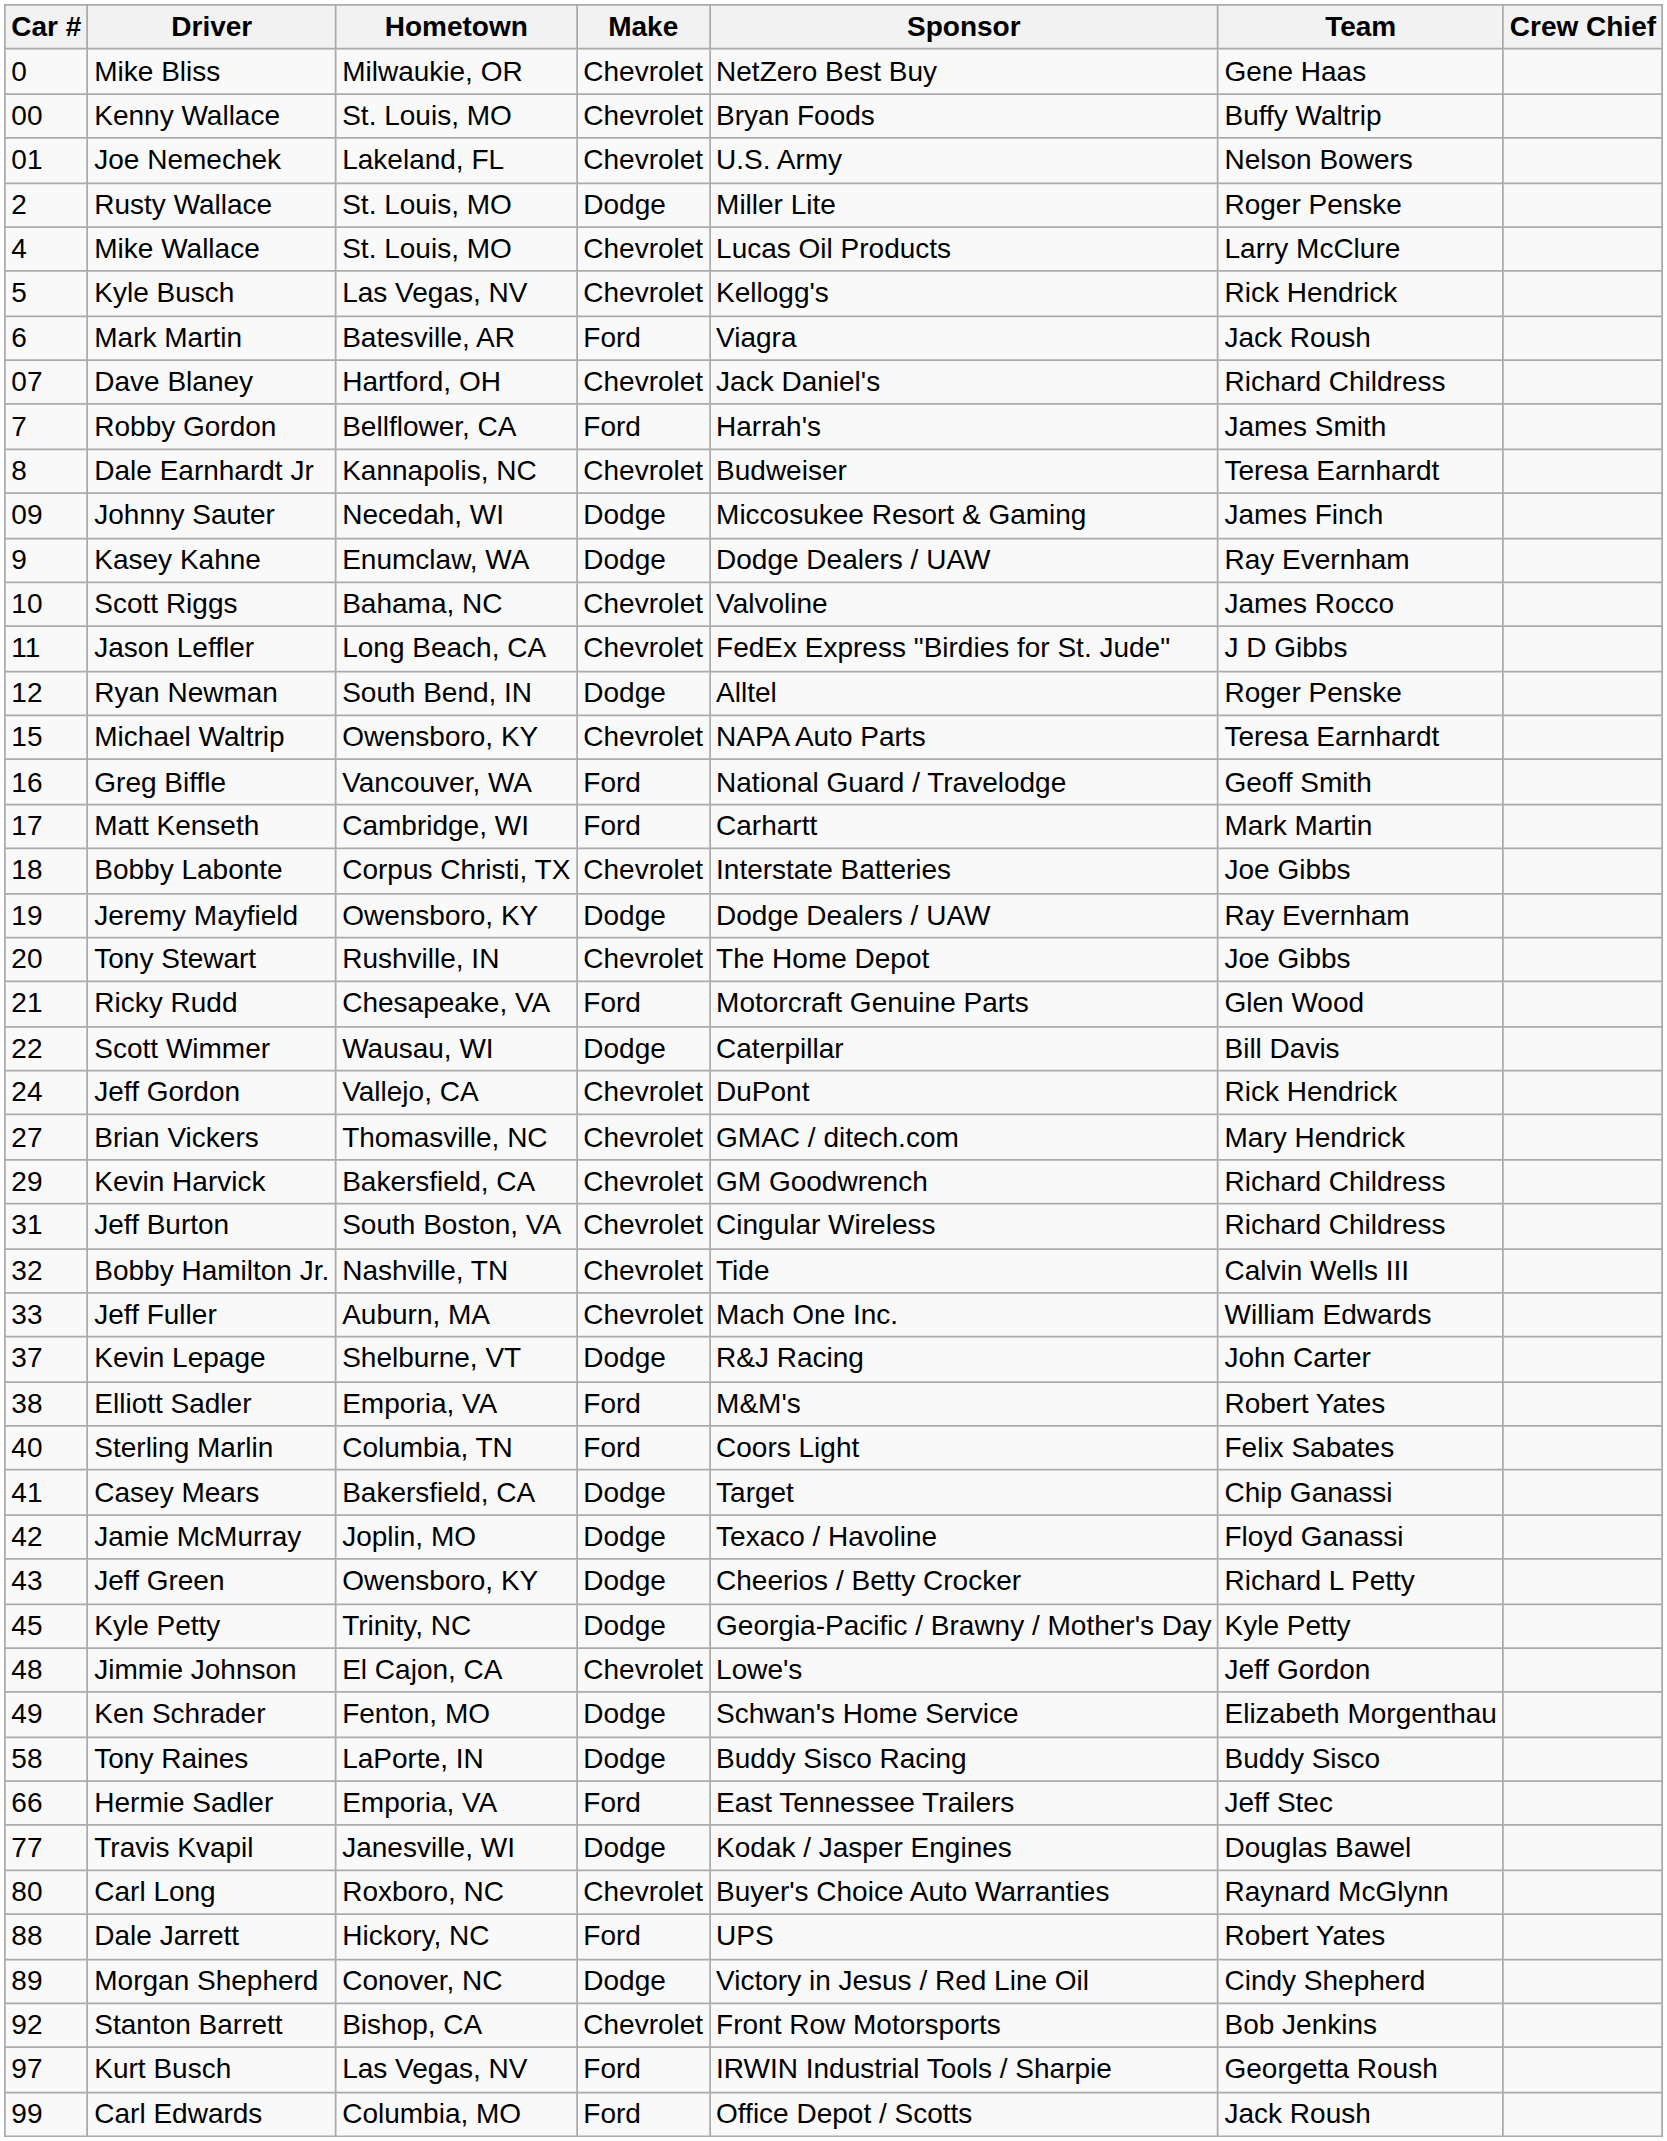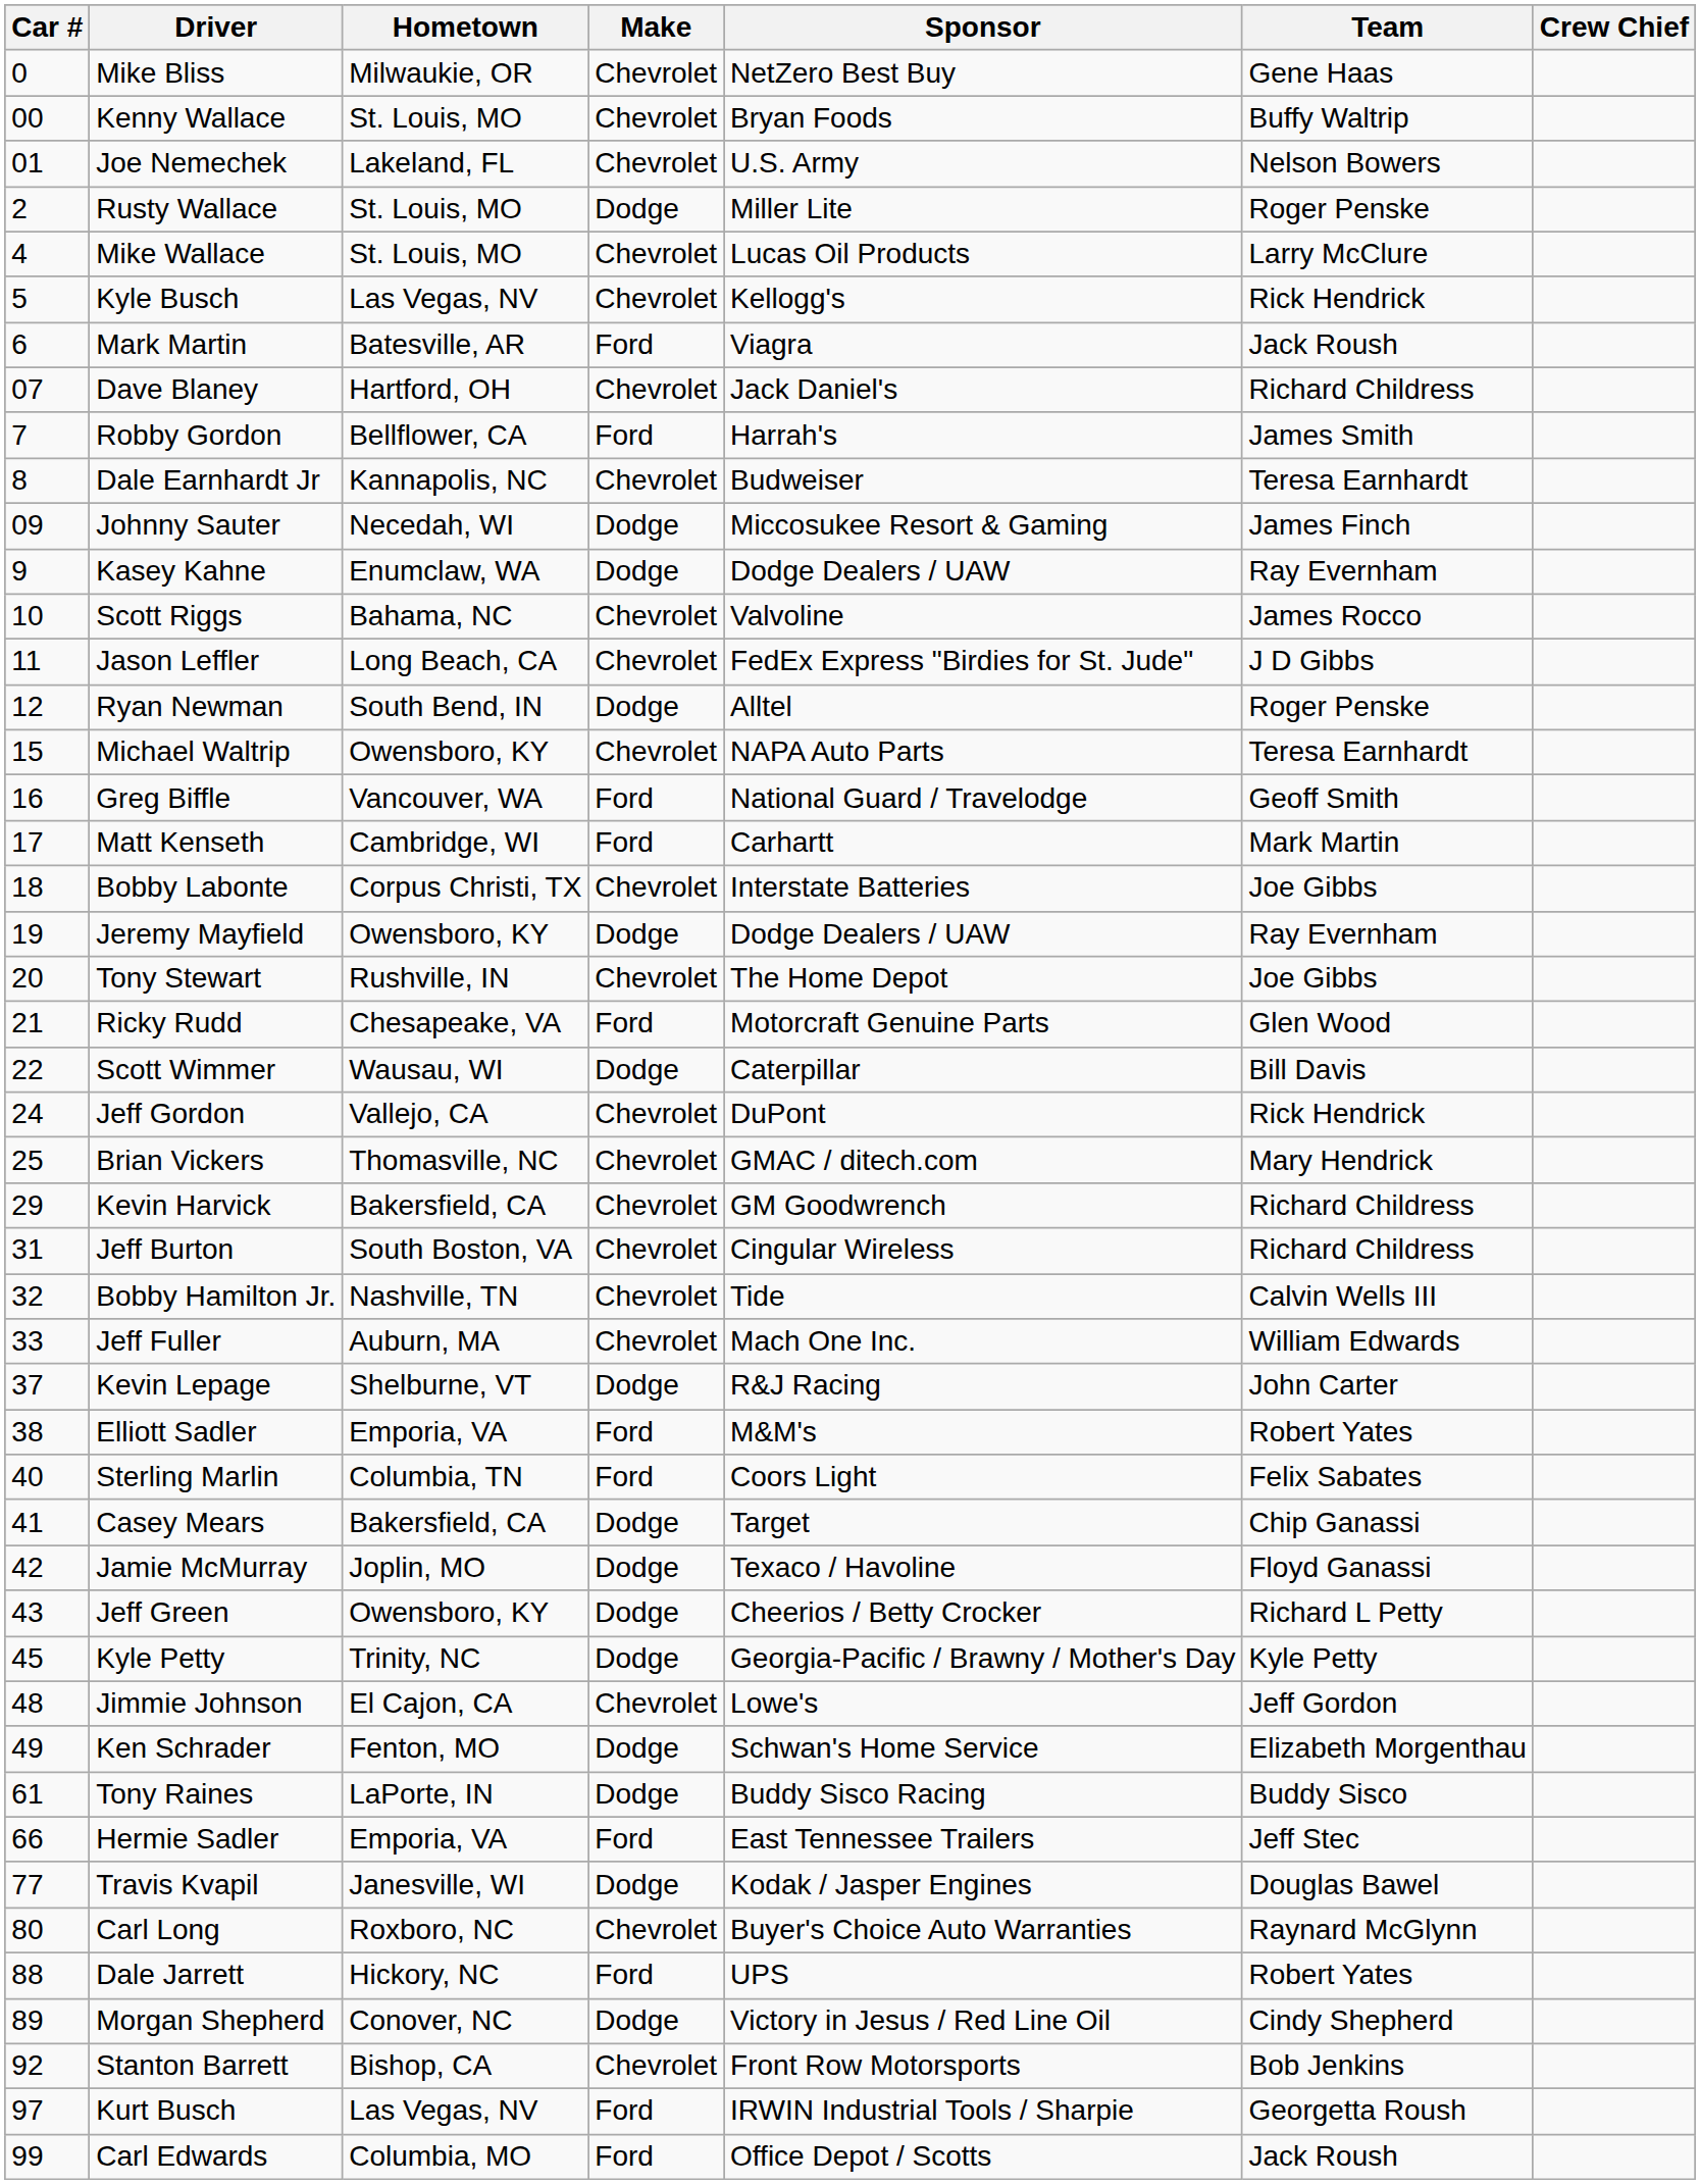 <table class="wikitable">
 <tr>
 <th colspan="1" rowspan="1">Car #</th>
 <th colspan="1" rowspan="1"><abbr>Driver</abbr></th>
 <th colspan="1" rowspan="1"><abbr>Hometown</abbr></th>
 <th colspan="1" rowspan="1"><abbr>Make</abbr></th>
 <th colspan="1" rowspan="1"><abbr>Sponsor</abbr></th>
 <th colspan="1" rowspan="1"><abbr>Team</abbr></th>
 <th colspan="1" rowspan="1"><abbr>Crew Chief</abbr></th>
 </tr>
 <tr>
 <td>0</td>
 <td>Mike Bliss</td>
 <td>Milwaukie, OR</td>
 <td>Chevrolet</td>
 <td>NetZero Best Buy</td>
 <td>Gene Haas</td>
 <td></td>
 </tr>
 <tr>
 <td>00</td>
 <td>Kenny Wallace</td>
 <td>St. Louis, MO</td>
 <td>Chevrolet</td>
 <td>Bryan Foods</td>
 <td>Buffy Waltrip</td>
 <td></td>
 </tr>
 <tr>
 <td>01</td>
 <td>Joe Nemechek</td>
 <td>Lakeland, FL</td>
 <td>Chevrolet</td>
 <td>U.S. Army</td>
 <td>Nelson Bowers</td>
 <td></td>
 </tr>
 <tr>
 <td>2</td>
 <td>Rusty Wallace</td>
 <td>St. Louis, MO</td>
 <td>Dodge</td>
 <td>Miller Lite</td>
 <td>Roger Penske</td>
 <td></td>
 </tr>
 <tr>
 <td>4</td>
 <td>Mike Wallace</td>
 <td>St. Louis, MO</td>
 <td>Chevrolet</td>
 <td>Lucas Oil Products</td>
 <td>Larry McClure</td>
 <td></td>
 </tr>
 <tr>
 <td>5</td>
 <td>Kyle Busch</td>
 <td>Las Vegas, NV</td>
 <td>Chevrolet</td>
 <td>Kellogg's</td>
 <td>Rick Hendrick</td>
 <td></td>
 </tr>
 <tr>
 <td>6</td>
 <td>Mark Martin</td>
 <td>Batesville, AR</td>
 <td>Ford</td>
 <td>Viagra</td>
 <td>Jack Roush</td>
 <td></td>
 </tr>
 <tr>
 <td>07</td>
 <td>Dave Blaney</td>
 <td>Hartford, OH</td>
 <td>Chevrolet</td>
 <td>Jack Daniel's</td>
 <td>Richard Childress</td>
 <td></td>
 </tr>
 <tr>
 <td>7</td>
 <td>Robby Gordon</td>
 <td>Bellflower, CA</td>
 <td>Ford</td>
 <td>Harrah's</td>
 <td>James Smith</td>
 <td></td>
 </tr>
 <tr>
 <td>8</td>
 <td>Dale Earnhardt Jr</td>
 <td>Kannapolis, NC</td>
 <td>Chevrolet</td>
 <td>Budweiser</td>
 <td>Teresa Earnhardt</td>
 <td></td>
 </tr>
 <tr>
 <td>09</td>
 <td>Johnny Sauter</td>
 <td>Necedah, WI</td>
 <td>Dodge</td>
 <td>Miccosukee Resort & Gaming</td>
 <td>James Finch</td>
 <td></td>
 </tr>
 <tr>
 <td>9</td>
 <td>Kasey Kahne</td>
 <td>Enumclaw, WA</td>
 <td>Dodge</td>
 <td>Dodge Dealers / UAW</td>
 <td>Ray Evernham</td>
 <td></td>
 </tr>
 <tr>
 <td>10</td>
 <td>Scott Riggs</td>
 <td>Bahama, NC</td>
 <td>Chevrolet</td>
 <td>Valvoline</td>
 <td>James Rocco</td>
 <td></td>
 </tr>
 <tr>
 <td>11</td>
 <td>Jason Leffler</td>
 <td>Long Beach, CA</td>
 <td>Chevrolet</td>
 <td>FedEx Express "Birdies for St. Jude"</td>
 <td>J D Gibbs</td>
 <td></td>
 </tr>
 <tr>
 <td>12</td>
 <td>Ryan Newman</td>
 <td>South Bend, IN</td>
 <td>Dodge</td>
 <td>Alltel</td>
 <td>Roger Penske</td>
 <td></td>
 </tr>
 <tr>
 <td>15</td>
 <td>Michael Waltrip</td>
 <td>Owensboro, KY</td>
 <td>Chevrolet</td>
 <td>NAPA Auto Parts</td>
 <td>Teresa Earnhardt</td>
 <td></td>
 </tr>
 <tr>
 <td>16</td>
 <td>Greg Biffle</td>
 <td>Vancouver, WA</td>
 <td>Ford</td>
 <td>National Guard / Travelodge</td>
 <td>Geoff Smith</td>
 <td></td>
 </tr>
 <tr>
 <td>17</td>
 <td>Matt Kenseth</td>
 <td>Cambridge, WI</td>
 <td>Ford</td>
 <td>Carhartt</td>
 <td>Mark Martin</td>
 <td></td>
 </tr>
 <tr>
 <td>18</td>
 <td>Bobby Labonte</td>
 <td>Corpus Christi, TX</td>
 <td>Chevrolet</td>
 <td>Interstate Batteries</td>
 <td>Joe Gibbs</td>
 <td></td>
 </tr>
 <tr>
 <td>19</td>
 <td>Jeremy Mayfield</td>
 <td>Owensboro, KY</td>
 <td>Dodge</td>
 <td>Dodge Dealers / UAW</td>
 <td>Ray Evernham</td>
 <td></td>
 </tr>
 <tr>
 <td>20</td>
 <td>Tony Stewart</td>
 <td>Rushville, IN</td>
 <td>Chevrolet</td>
 <td>The Home Depot</td>
 <td>Joe Gibbs</td>
 <td></td>
 </tr>
 <tr>
 <td>21</td>
 <td>Ricky Rudd</td>
 <td>Chesapeake, VA</td>
 <td>Ford</td>
 <td>Motorcraft Genuine Parts</td>
 <td>Glen Wood</td>
 <td></td>
 </tr>
 <tr>
 <td>22</td>
 <td>Scott Wimmer</td>
 <td>Wausau, WI</td>
 <td>Dodge</td>
 <td>Caterpillar</td>
 <td>Bill Davis</td>
 <td></td>
 </tr>
 <tr>
 <td>24</td>
 <td>Jeff Gordon</td>
 <td>Vallejo, CA</td>
 <td>Chevrolet</td>
 <td>DuPont</td>
 <td>Rick Hendrick</td>
 <td></td>
 </tr>
 <tr>
-<td>27</td>
+<td>25</td>
 <td>Brian Vickers</td>
 <td>Thomasville, NC</td>
 <td>Chevrolet</td>
 <td>GMAC / ditech.com</td>
 <td>Mary Hendrick</td>
 <td></td>
 </tr>
 <tr>
 <td>29</td>
 <td>Kevin Harvick</td>
 <td>Bakersfield, CA</td>
 <td>Chevrolet</td>
 <td>GM Goodwrench</td>
 <td>Richard Childress</td>
 <td></td>
 </tr>
 <tr>
 <td>31</td>
 <td>Jeff Burton</td>
 <td>South Boston, VA</td>
 <td>Chevrolet</td>
 <td>Cingular Wireless</td>
 <td>Richard Childress</td>
 <td></td>
 </tr>
 <tr>
 <td>32</td>
 <td>Bobby Hamilton Jr.</td>
 <td>Nashville, TN</td>
 <td>Chevrolet</td>
 <td>Tide</td>
 <td>Calvin Wells III</td>
 <td></td>
 </tr>
 <tr>
 <td>33</td>
 <td>Jeff Fuller</td>
 <td>Auburn, MA</td>
 <td>Chevrolet</td>
 <td>Mach One Inc.</td>
 <td>William Edwards</td>
 <td></td>
 </tr>
 <tr>
 <td>37</td>
 <td>Kevin Lepage</td>
 <td>Shelburne, VT</td>
 <td>Dodge</td>
 <td>R&J Racing</td>
 <td>John Carter</td>
 <td></td>
 </tr>
 <tr>
 <td>38</td>
 <td>Elliott Sadler</td>
 <td>Emporia, VA</td>
 <td>Ford</td>
 <td>M&M's</td>
 <td>Robert Yates</td>
 <td></td>
 </tr>
 <tr>
 <td>40</td>
 <td>Sterling Marlin</td>
 <td>Columbia, TN</td>
 <td>Ford</td>
 <td>Coors Light</td>
 <td>Felix Sabates</td>
 <td></td>
 </tr>
 <tr>
 <td>41</td>
 <td>Casey Mears</td>
 <td>Bakersfield, CA</td>
 <td>Dodge</td>
 <td>Target</td>
 <td>Chip Ganassi</td>
 <td></td>
 </tr>
 <tr>
 <td>42</td>
 <td>Jamie McMurray</td>
 <td>Joplin, MO</td>
 <td>Dodge</td>
 <td>Texaco / Havoline</td>
 <td>Floyd Ganassi</td>
 <td></td>
 </tr>
 <tr>
 <td>43</td>
 <td>Jeff Green</td>
 <td>Owensboro, KY</td>
 <td>Dodge</td>
 <td>Cheerios / Betty Crocker</td>
 <td>Richard L Petty</td>
 <td></td>
 </tr>
 <tr>
 <td>45</td>
 <td>Kyle Petty</td>
 <td>Trinity, NC</td>
 <td>Dodge</td>
 <td>Georgia-Pacific / Brawny / Mother's Day</td>
 <td>Kyle Petty</td>
 <td></td>
 </tr>
 <tr>
 <td>48</td>
 <td>Jimmie Johnson</td>
 <td>El Cajon, CA</td>
 <td>Chevrolet</td>
 <td>Lowe's</td>
 <td>Jeff Gordon</td>
 <td></td>
 </tr>
 <tr>
 <td>49</td>
 <td>Ken Schrader</td>
 <td>Fenton, MO</td>
 <td>Dodge</td>
 <td>Schwan's Home Service</td>
 <td>Elizabeth Morgenthau</td>
 <td></td>
 </tr>
 <tr>
-<td>58</td>
+<td>61</td>
 <td>Tony Raines</td>
 <td>LaPorte, IN</td>
 <td>Dodge</td>
 <td>Buddy Sisco Racing</td>
 <td>Buddy Sisco</td>
 <td></td>
 </tr>
 <tr>
 <td>66</td>
 <td>Hermie Sadler</td>
 <td>Emporia, VA</td>
 <td>Ford</td>
 <td>East Tennessee Trailers</td>
 <td>Jeff Stec</td>
 <td></td>
 </tr>
 <tr>
 <td>77</td>
 <td>Travis Kvapil</td>
 <td>Janesville, WI</td>
 <td>Dodge</td>
 <td>Kodak / Jasper Engines</td>
 <td>Douglas Bawel</td>
 <td></td>
 </tr>
 <tr>
 <td>80</td>
 <td>Carl Long</td>
 <td>Roxboro, NC</td>
 <td>Chevrolet</td>
 <td>Buyer's Choice Auto Warranties</td>
 <td>Raynard McGlynn</td>
 <td></td>
 </tr>
 <tr>
 <td>88</td>
 <td>Dale Jarrett</td>
 <td>Hickory, NC</td>
 <td>Ford</td>
 <td>UPS</td>
 <td>Robert Yates</td>
 <td></td>
 </tr>
 <tr>
 <td>89</td>
 <td>Morgan Shepherd</td>
 <td>Conover, NC</td>
 <td>Dodge</td>
 <td>Victory in Jesus / Red Line Oil</td>
 <td>Cindy Shepherd</td>
 <td></td>
 </tr>
 <tr>
 <td>92</td>
 <td>Stanton Barrett</td>
 <td>Bishop, CA</td>
 <td>Chevrolet</td>
 <td>Front Row Motorsports</td>
 <td>Bob Jenkins</td>
 <td></td>
 </tr>
 <tr>
 <td>97</td>
 <td>Kurt Busch</td>
 <td>Las Vegas, NV</td>
 <td>Ford</td>
 <td>IRWIN Industrial Tools / Sharpie</td>
 <td>Georgetta Roush</td>
 <td></td>
 </tr>
 <tr>
 <td>99</td>
 <td>Carl Edwards</td>
 <td>Columbia, MO</td>
 <td>Ford</td>
 <td>Office Depot / Scotts</td>
 <td>Jack Roush</td>
 <td></td>
 </tr>
 </table>
